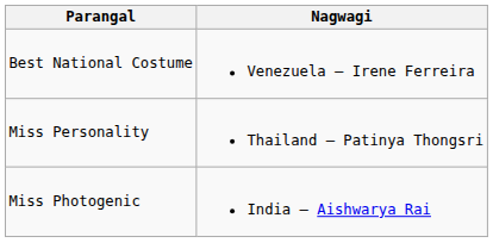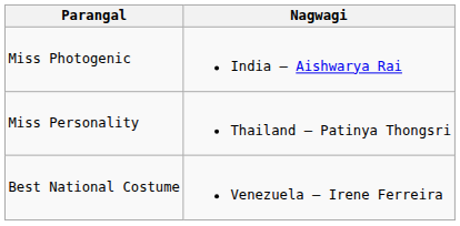 <table class="wikitable sortable" style="font-size:95%;">
 <tr>
 <th>Parangal</th>
 <th>Nagwagi</th>
 </tr>
 <tr>
-<td>Best National Costume</td>
-<td><br><ul><li> Venezuela – Irene Ferreira</li></ul></td>
+<td>Miss Photogenic</td>
+<td><br><ul><li> India – <a href='#'>Aishwarya Rai</a></li></ul></td>
 </tr>
 <tr>
 <td>Miss Personality</td>
 <td><br><ul><li> Thailand – Patinya Thongsri</li></ul></td>
 </tr>
 <tr>
-<td>Miss Photogenic</td>
-<td><br><ul><li> India – <a href='#'>Aishwarya Rai</a></li></ul></td>
+<td>Best National Costume</td>
+<td><br><ul><li> Venezuela – Irene Ferreira</li></ul></td>
 </tr>
 </table>
